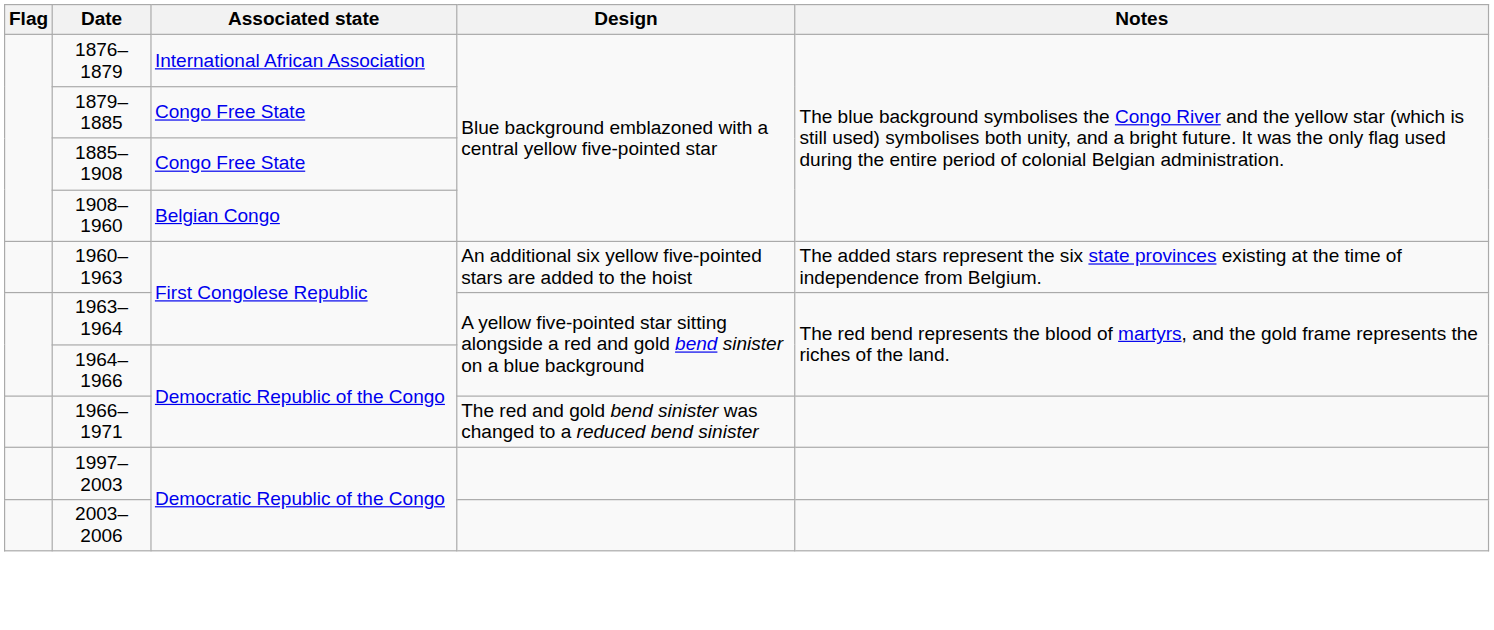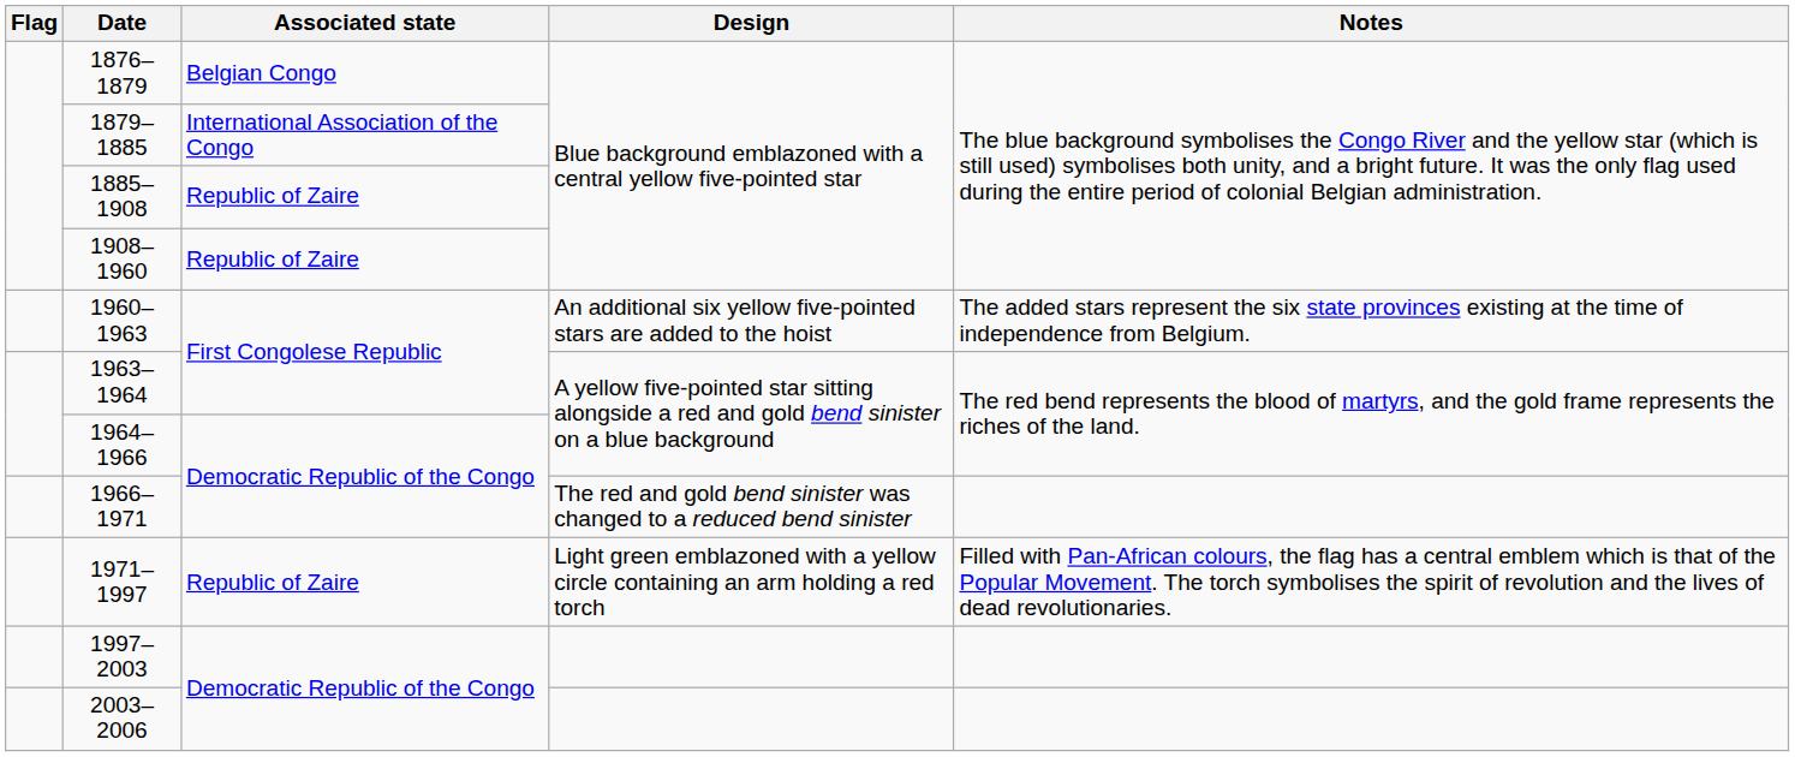 <table class="wikitable">
 <tr>
 <th>Flag</th>
 <th width="75px">Date</th>
 <th width="250px">Associated state</th>
 <th>Design</th>
 <th>Notes</th>
 </tr>
 <tr>
 <td rowspan="4"></td>
 <td align="center">1876–1879</td>
-<td><a href='#'>International African Association</a></td>
+<td><a href='#'>Belgian Congo</a></td>
 <td rowspan="4">Blue background emblazoned with a central yellow five-pointed star</td>
 <td rowspan="4">The blue background symbolises the <a href='#'>Congo River</a> and the yellow star (which is still used) symbolises both unity, and a bright future. It was the only flag used during the entire period of colonial Belgian administration.</td>
 </tr>
 <tr>
 <td align="center">1879–1885</td>
-<td><a href='#'>Congo Free State</a></td>
+<td><a href='#'>International Association of the Congo</a></td>
 </tr>
 <tr>
 <td align="center">1885–1908</td>
-<td><a href='#'>Congo Free State</a></td>
+<td><a href='#'>Republic of Zaire</a></td>
 </tr>
 <tr>
 <td align="center">1908–1960</td>
-<td><a href='#'>Belgian Congo</a></td>
+<td><a href='#'>Republic of Zaire</a></td>
 </tr>
 <tr>
 <td></td>
 <td align="center">1960–1963</td>
 <td rowspan="2"><a href='#'>First Congolese Republic</a></td>
 <td>An additional six yellow five-pointed stars are added to the hoist</td>
 <td>The added stars represent the six <a href='#'>state provinces</a> existing at the time of independence from Belgium.</td>
 </tr>
 <tr>
 <td rowspan="2"></td>
 <td align="center">1963–1964</td>
 <td rowspan="2">A yellow five-pointed star sitting alongside a red and gold <em><a href='#'>bend</a> sinister</em> on a blue background</td>
 <td rowspan="2">The red bend represents the blood of <a href='#'>martyrs</a>, and the gold frame represents the riches of the land.</td>
 </tr>
 <tr>
 <td align="center">1964–1966</td>
 <td rowspan="2"><a href='#'>Democratic Republic of the Congo</a></td>
 </tr>
 <tr>
 <td></td>
 <td align="center">1966–1971</td>
 <td>The red and gold <em>bend sinister</em> was changed to a <em>reduced bend sinister</em></td>
 <td></td>
 </tr>
 <tr>
 <td></td>
+<td align="center">1971–1997</td>
+<td><a href='#'>Republic of Zaire</a></td>
+<td>Light green emblazoned with a yellow circle containing an arm holding a red torch</td>
+<td>Filled with <a href='#'>Pan-African colours</a>, the flag has a central emblem which is that of the <a href='#'>Popular Movement</a>. The torch symbolises the spirit of revolution and the lives of dead revolutionaries.</td>
+</tr>
+<tr>
+<td></td>
 <td align="center">1997–2003</td>
 <td rowspan="2"><a href='#'>Democratic Republic of the Congo</a></td>
 <td></td>
 <td></td>
 </tr>
 <tr>
 <td></td>
 <td align="center">2003–2006</td>
 <td></td>
 <td></td>
 </tr>
 </table>
